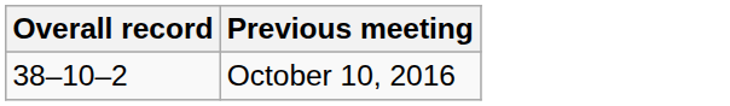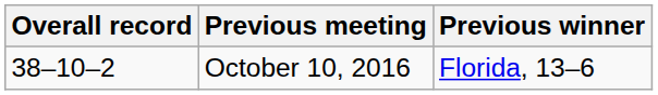 <table class="wikitable">
 <tr>
 <th>Overall record</th>
 <th>Previous meeting</th>
+<th>Previous winner</th>
 </tr>
 <tr>
 <td>38–10–2</td>
 <td>October 10, 2016</td>
+<td><a href='#'>Florida</a>, 13–6</td>
 </tr>
 </table>
